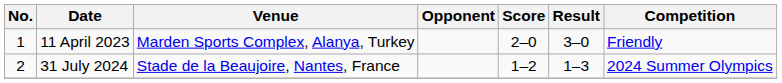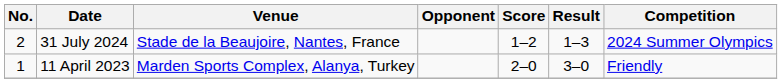 <table class="wikitable sortable">
 <tr>
 <th scope="col">No.</th>
 <th scope="col">Date</th>
 <th scope="col">Venue</th>
 <th scope="col">Opponent</th>
 <th scope="col">Score</th>
 <th scope="col">Result</th>
 <th scope="col">Competition</th>
 </tr>
 <tr>
+<td style="text-align:center">2</td>
+<td>31 July 2024</td>
+<td><a href='#'>Stade de la Beaujoire</a>, <a href='#'>Nantes</a>, France</td>
+<td></td>
+<td style="text-align:center">1–2</td>
+<td style="text-align:center">1–3</td>
+<td><a href='#'>2024 Summer Olympics</a></td>
+</tr>
+<tr>
 <td align="center">1</td>
 <td>11 April 2023</td>
 <td><a href='#'>Marden Sports Complex</a>, <a href='#'>Alanya</a>, Turkey</td>
 <td></td>
 <td align="center">2–0</td>
 <td align="center">3–0</td>
 <td><a href='#'>Friendly</a></td>
 </tr>
 <tr>
-<td style="text-align:center">2</td>
-<td>31 July 2024</td>
-<td><a href='#'>Stade de la Beaujoire</a>, <a href='#'>Nantes</a>, France</td>
-<td></td>
-<td style="text-align:center">1–2</td>
-<td style="text-align:center">1–3</td>
-<td><a href='#'>2024 Summer Olympics</a></td>
-</tr>
-<tr>
 </tr>
 </table>
